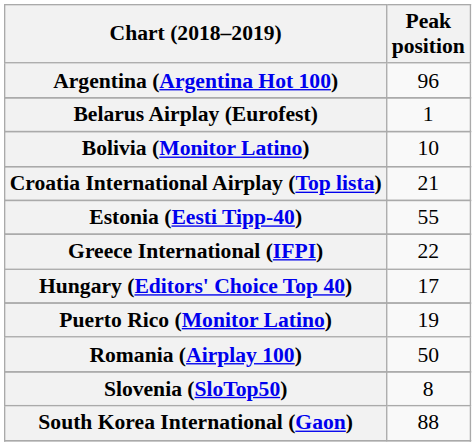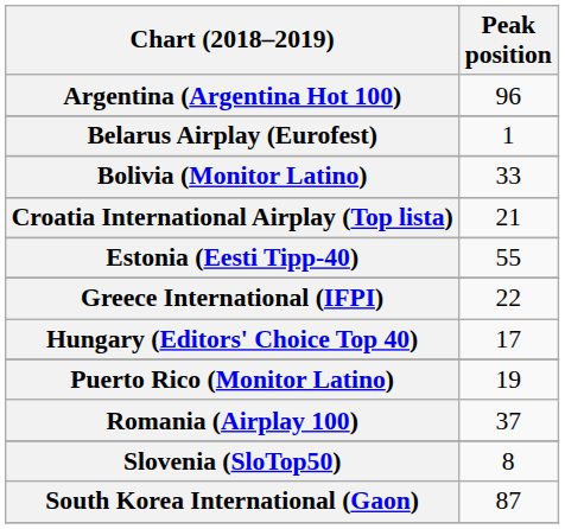 <table class="wikitable plainrowheaders sortable" style="text-align:center">
 <tr>
 <th scope="col">Chart (2018–2019)</th>
 <th scope="col">Peak<br> position</th>
 </tr>
 <tr>
 <th scope="row">Argentina (<a href='#'>Argentina Hot 100</a>)</th>
 <td>96</td>
 </tr>
 <tr>
 </tr>
 <tr>
 </tr>
 <tr>
 <th scope="row">Belarus Airplay (Eurofest)</th>
 <td>1</td>
 </tr>
 <tr>
 </tr>
 <tr>
 </tr>
 <tr>
 <th scope="row">Bolivia (<a href='#'>Monitor Latino</a>)</th>
-<td>10</td>
+<td>33</td>
 </tr>
 <tr>
 </tr>
 <tr>
 </tr>
 <tr>
 </tr>
 <tr>
 </tr>
 <tr>
 <th scope="row">Croatia International Airplay (<a href='#'>Top lista</a>)</th>
 <td>21</td>
 </tr>
 <tr>
 </tr>
 <tr>
 </tr>
 <tr>
 <th scope="row">Estonia (<a href='#'>Eesti Tipp-40</a>)</th>
 <td>55</td>
 </tr>
 <tr>
 </tr>
 <tr>
 </tr>
 <tr>
 <th scope="row">Greece International (<a href='#'>IFPI</a>)</th>
 <td>22</td>
 </tr>
 <tr>
 <th scope="row">Hungary (<a href='#'>Editors' Choice Top 40</a>)</th>
 <td>17</td>
 </tr>
 <tr>
 </tr>
 <tr>
 </tr>
 <tr>
 </tr>
 <tr>
 </tr>
 <tr>
 </tr>
 <tr>
 </tr>
 <tr>
 </tr>
 <tr>
 </tr>
 <tr>
 </tr>
 <tr>
 </tr>
 <tr>
 <th scope="row">Puerto Rico (<a href='#'>Monitor Latino</a>)</th>
 <td>19</td>
 </tr>
 <tr>
 <th scope="row">Romania (<a href='#'>Airplay 100</a>)</th>
-<td>50</td>
+<td>37</td>
 </tr>
 <tr>
 </tr>
 <tr>
 </tr>
 <tr>
 </tr>
 <tr>
 </tr>
 <tr>
 <th scope="row">Slovenia (<a href='#'>SloTop50</a>)</th>
 <td>8</td>
 </tr>
 <tr>
 <th scope="row">South Korea International (<a href='#'>Gaon</a>)</th>
-<td>88</td>
+<td>87</td>
 </tr>
 <tr>
 </tr>
 <tr>
 </tr>
 <tr>
 </tr>
 <tr>
 </tr>
 <tr>
 </tr>
 <tr>
 </tr>
 <tr>
 </tr>
 <tr>
 </tr>
 <tr>
 </tr>
 <tr>
 </tr>
 <tr>
 </tr>
 </table>
